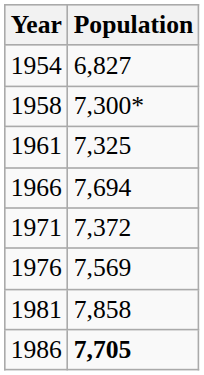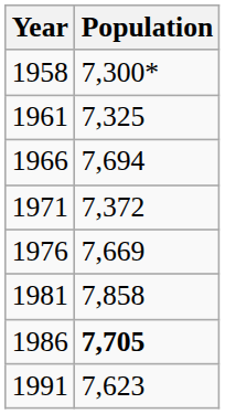 <table class="wikitable">
 <tr>
 <th>Year</th>
 <th>Population</th>
-</tr>
-<tr>
-<td>1954</td>
-<td>6,827</td>
 </tr>
 <tr>
 <td>1958</td>
 <td>7,300*</td>
 </tr>
 <tr>
 <td>1961</td>
 <td>7,325</td>
 </tr>
 <tr>
 <td>1966</td>
 <td>7,694</td>
 </tr>
 <tr>
 <td>1971</td>
 <td>7,372</td>
 </tr>
 <tr>
 <td>1976</td>
-<td>7,569</td>
+<td>7,669</td>
 </tr>
 <tr>
 <td>1981</td>
 <td>7,858</td>
 </tr>
 <tr>
 <td>1986</td>
 <td><strong>7,705</strong></td>
 </tr>
+<tr>
+<td>1991</td>
+<td>7,623</td>
+</tr>
 </table>
